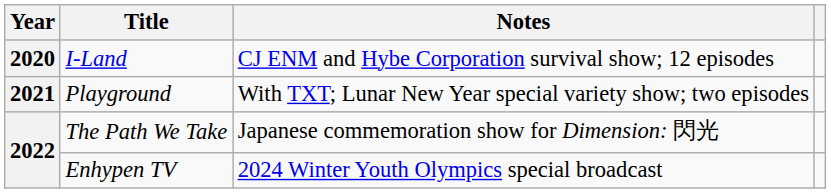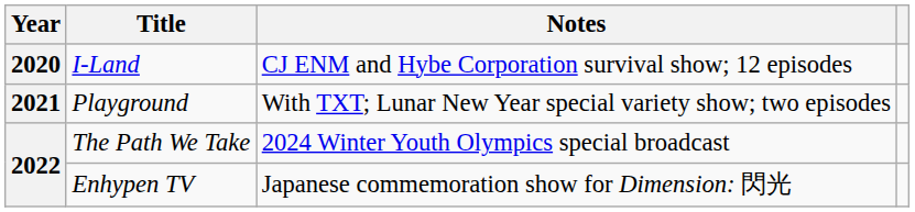 <table class="wikitable plainrowheaders">
 <tr>
 <th scope="col">Year</th>
 <th scope="col">Title</th>
 <th scope="col">Notes</th>
 <th scope="col"></th>
 </tr>
 <tr>
 <th scope="row">2020</th>
 <td><em><a href='#'>I-Land</a></em></td>
 <td><a href='#'>CJ ENM</a> and <a href='#'>Hybe Corporation</a> survival show; 12 episodes</td>
 <td style="text-align:center"></td>
 </tr>
 <tr>
 <th scope="row">2021</th>
 <td><em>Playground</em></td>
 <td>With <a href='#'>TXT</a>; Lunar New Year special variety show; two episodes</td>
 <td style="text-align:center"></td>
 </tr>
 <tr>
 <th scope="row" rowspan="2">2022</th>
 <td><em>The Path We Take</em></td>
-<td>Japanese commemoration show for <em>Dimension:</em> 閃光</td>
+<td><a href='#'>2024 Winter Youth Olympics</a> special broadcast</td>
 <td style="text-align:center"></td>
 </tr>
 <tr>
 <td><em>Enhypen TV</em></td>
-<td><a href='#'>2024 Winter Youth Olympics</a> special broadcast</td>
+<td>Japanese commemoration show for <em>Dimension:</em> 閃光</td>
 <td style="text-align:center"></td>
 </tr>
 </table>
